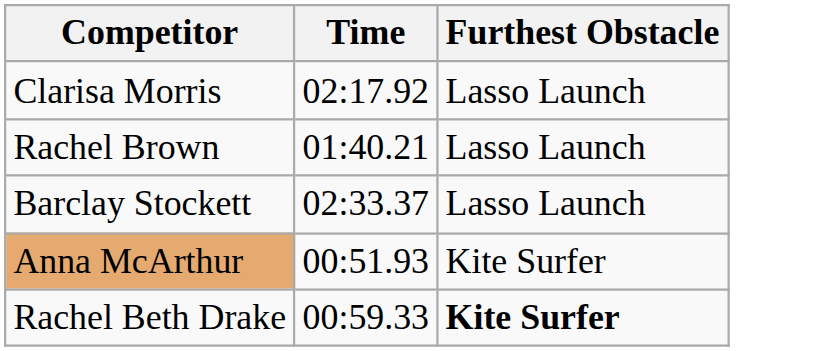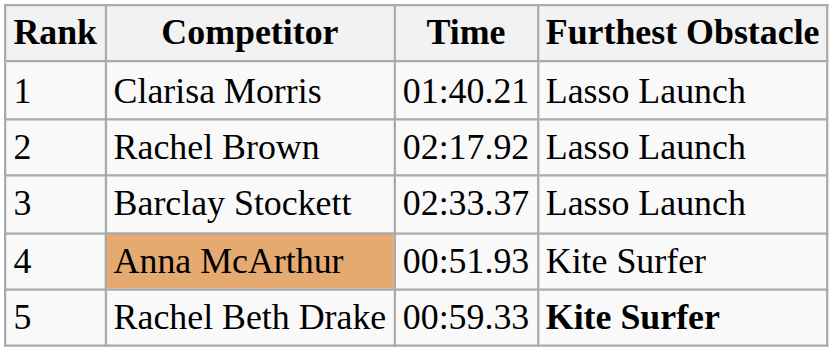 <table class="wikitable sortable mw-collapsible">
 <tr>
+<th>Rank</th>
 <th>Competitor</th>
 <th>Time</th>
 <th>Furthest Obstacle</th>
 </tr>
 <tr>
+<td>1</td>
 <td>Clarisa Morris</td>
+<td>01:40.21</td>
+<td>Lasso Launch</td>
+</tr>
+<tr>
+<td>2</td>
+<td>Rachel Brown</td>
 <td>02:17.92</td>
 <td>Lasso Launch</td>
 </tr>
 <tr>
-<td>Rachel Brown</td>
-<td>01:40.21</td>
-<td>Lasso Launch</td>
-</tr>
-<tr>
+<td>3</td>
 <td>Barclay Stockett</td>
 <td>02:33.37</td>
 <td>Lasso Launch</td>
 </tr>
 <tr>
+<td>4</td>
 <td style="background-color:#E5AA70">Anna McArthur</td>
 <td>00:51.93</td>
 <td>Kite Surfer</td>
 </tr>
 <tr>
+<td>5</td>
 <td>Rachel Beth Drake</td>
 <td>00:59.33</td>
 <td><strong>Kite Surfer</strong></td>
 </tr>
 </table>
